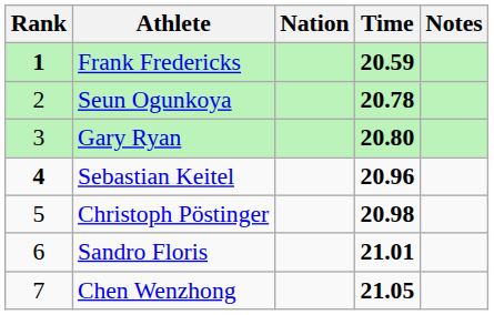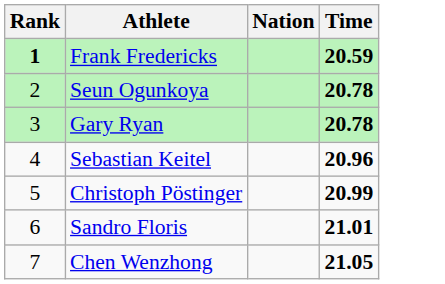 <table class="wikitable sortable" style="text-align:center">
 <tr>
 <th>Rank</th>
 <th>Athlete</th>
 <th>Nation</th>
 <th>Time</th>
-<th>Notes</th>
 </tr>
 <tr style="background:#bbf3bb;">
 <td><strong>1</strong></td>
 <td align=left><a href='#'>Frank Fredericks</a></td>
 <td align=left></td>
 <td><strong>20.59</strong></td>
-<td></td>
 </tr>
 <tr style="background:#bbf3bb;">
 <td>2</td>
 <td align=left><a href='#'>Seun Ogunkoya</a></td>
 <td align=left></td>
 <td><strong>20.78</strong></td>
-<td></td>
 </tr>
 <tr style="background:#bbf3bb;">
 <td>3</td>
 <td align=left><a href='#'>Gary Ryan</a></td>
 <td align=left></td>
-<td><strong>20.80</strong></td>
-<td></td>
+<td><strong>20.78</strong></td>
 </tr>
 <tr>
-<td><strong>4</strong></td>
+<td>4</td>
 <td align=left><a href='#'>Sebastian Keitel</a></td>
 <td align=left></td>
 <td><strong>20.96</strong></td>
-<td></td>
 </tr>
 <tr>
 <td>5</td>
 <td align=left><a href='#'>Christoph Pöstinger</a></td>
 <td align=left></td>
-<td><strong>20.98</strong></td>
-<td></td>
+<td><strong>20.99</strong></td>
 </tr>
 <tr>
 <td>6</td>
 <td align=left><a href='#'>Sandro Floris</a></td>
 <td align=left></td>
 <td><strong>21.01</strong></td>
-<td></td>
 </tr>
 <tr>
 <td>7</td>
 <td align=left><a href='#'>Chen Wenzhong</a></td>
 <td align=left></td>
 <td><strong>21.05</strong></td>
-<td></td>
 </tr>
 </table>
